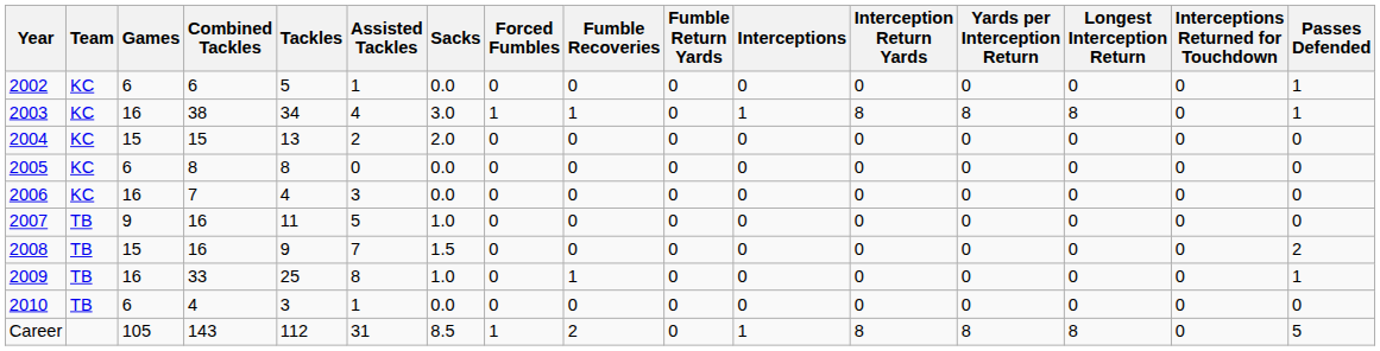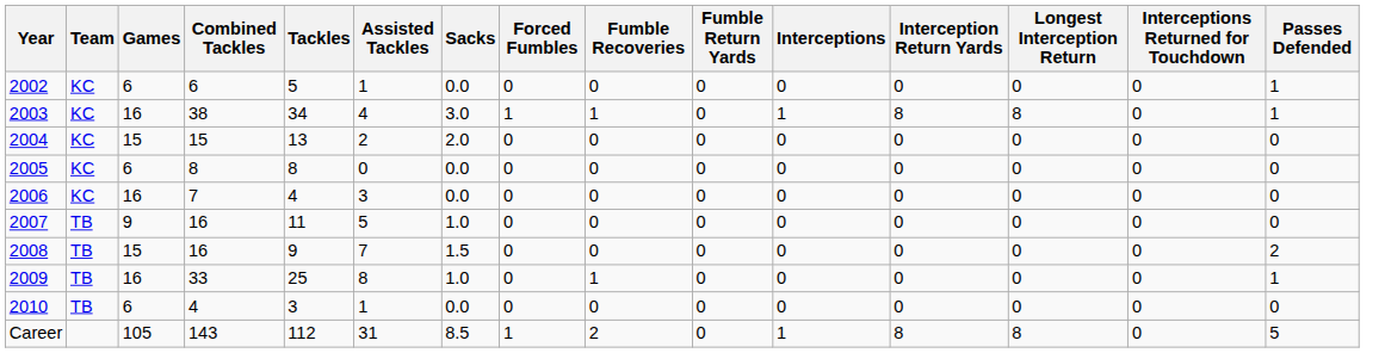 <table class="wikitable">
 <tr>
 <th>Year</th>
 <th>Team</th>
 <th>Games</th>
 <th>Combined Tackles</th>
 <th>Tackles</th>
 <th>Assisted Tackles</th>
 <th>Sacks</th>
 <th>Forced Fumbles</th>
 <th>Fumble Recoveries</th>
 <th>Fumble Return Yards</th>
 <th>Interceptions</th>
 <th>Interception Return Yards</th>
-<th>Yards per Interception Return</th>
 <th>Longest Interception Return</th>
 <th>Interceptions Returned for Touchdown</th>
 <th>Passes Defended</th>
 </tr>
 <tr>
 <td><a href='#'>2002</a></td>
 <td><a href='#'>KC</a></td>
 <td>6</td>
 <td>6</td>
 <td>5</td>
 <td>1</td>
 <td>0.0</td>
-<td>0</td>
 <td>0</td>
 <td>0</td>
 <td>0</td>
 <td>0</td>
 <td>0</td>
 <td>0</td>
 <td>0</td>
 <td>1</td>
 </tr>
 <tr>
 <td><a href='#'>2003</a></td>
 <td><a href='#'>KC</a></td>
 <td>16</td>
 <td>38</td>
 <td>34</td>
 <td>4</td>
 <td>3.0</td>
 <td>1</td>
 <td>1</td>
 <td>0</td>
 <td>1</td>
 <td>8</td>
 <td>8</td>
-<td>8</td>
 <td>0</td>
 <td>1</td>
 </tr>
 <tr>
 <td><a href='#'>2004</a></td>
 <td><a href='#'>KC</a></td>
 <td>15</td>
 <td>15</td>
 <td>13</td>
 <td>2</td>
 <td>2.0</td>
-<td>0</td>
 <td>0</td>
 <td>0</td>
 <td>0</td>
 <td>0</td>
 <td>0</td>
 <td>0</td>
 <td>0</td>
 <td>0</td>
 </tr>
 <tr>
 <td><a href='#'>2005</a></td>
 <td><a href='#'>KC</a></td>
 <td>6</td>
 <td>8</td>
 <td>8</td>
 <td>0</td>
 <td>0.0</td>
 <td>0</td>
 <td>0</td>
 <td>0</td>
 <td>0</td>
 <td>0</td>
 <td>0</td>
 <td>0</td>
 <td>0</td>
-<td>0</td>
 </tr>
 <tr>
 <td><a href='#'>2006</a></td>
 <td><a href='#'>KC</a></td>
 <td>16</td>
 <td>7</td>
 <td>4</td>
 <td>3</td>
 <td>0.0</td>
-<td>0</td>
 <td>0</td>
 <td>0</td>
 <td>0</td>
 <td>0</td>
 <td>0</td>
 <td>0</td>
 <td>0</td>
 <td>0</td>
 </tr>
 <tr>
 <td><a href='#'>2007</a></td>
 <td><a href='#'>TB</a></td>
 <td>9</td>
 <td>16</td>
 <td>11</td>
 <td>5</td>
 <td>1.0</td>
 <td>0</td>
 <td>0</td>
 <td>0</td>
 <td>0</td>
 <td>0</td>
 <td>0</td>
 <td>0</td>
 <td>0</td>
-<td>0</td>
 </tr>
 <tr>
 <td><a href='#'>2008</a></td>
 <td><a href='#'>TB</a></td>
 <td>15</td>
 <td>16</td>
 <td>9</td>
 <td>7</td>
 <td>1.5</td>
-<td>0</td>
 <td>0</td>
 <td>0</td>
 <td>0</td>
 <td>0</td>
 <td>0</td>
 <td>0</td>
 <td>0</td>
 <td>2</td>
 </tr>
 <tr>
 <td><a href='#'>2009</a></td>
 <td><a href='#'>TB</a></td>
 <td>16</td>
 <td>33</td>
 <td>25</td>
 <td>8</td>
 <td>1.0</td>
 <td>0</td>
 <td>1</td>
 <td>0</td>
 <td>0</td>
 <td>0</td>
 <td>0</td>
 <td>0</td>
-<td>0</td>
 <td>1</td>
 </tr>
 <tr>
 <td><a href='#'>2010</a></td>
 <td><a href='#'>TB</a></td>
 <td>6</td>
 <td>4</td>
 <td>3</td>
 <td>1</td>
 <td>0.0</td>
-<td>0</td>
 <td>0</td>
 <td>0</td>
 <td>0</td>
 <td>0</td>
 <td>0</td>
 <td>0</td>
 <td>0</td>
 <td>0</td>
 </tr>
 <tr>
 <td>Career</td>
 <td></td>
 <td>105</td>
 <td>143</td>
 <td>112</td>
 <td>31</td>
 <td>8.5</td>
 <td>1</td>
 <td>2</td>
 <td>0</td>
 <td>1</td>
 <td>8</td>
 <td>8</td>
-<td>8</td>
 <td>0</td>
 <td>5</td>
 </tr>
 </table>
